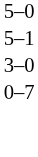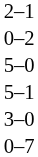 <table cellspacing=1 width=70%>
 <tr>
 <th width=25%></th>
 <th width=30%></th>
 <th width=15%></th>
 <th width=30%></th>
+</tr>
+<tr>
+<td></td>
+<td align=right></td>
+<td align=center>2–1</td>
+<td></td>
+</tr>
+<tr>
+<td></td>
+<td align=right></td>
+<td align=center>0–2</td>
+<td></td>
 </tr>
 <tr>
 <td></td>
 <td align=right></td>
 <td align=center>5–0</td>
 <td></td>
 </tr>
 <tr>
 <td></td>
 <td align=right></td>
 <td align=center>5–1</td>
 <td></td>
 </tr>
 <tr>
 <td></td>
 <td align=right></td>
 <td align=center>3–0</td>
 <td></td>
 </tr>
 <tr>
 <td></td>
 <td align=right></td>
 <td align=center>0–7</td>
 <td></td>
 </tr>
 </table>
